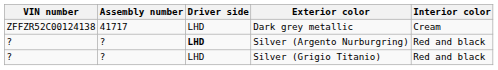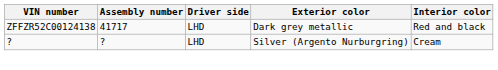 <table class="wikitable">
 <tr>
 <th>VIN number</th>
 <th>Assembly number</th>
 <th>Driver side</th>
 <th>Exterior color</th>
 <th>Interior color</th>
 </tr>
 <tr>
 <td>ZFFZR52C00124138</td>
 <td>41717</td>
 <td>LHD</td>
 <td>Dark grey metallic</td>
-<td>Cream</td>
-</tr>
-<tr>
-<td>?</td>
-<td>?</td>
-<td><strong>LHD</strong></td>
-<td>Silver (Argento Nurburgring)</td>
 <td>Red and black</td>
 </tr>
 <tr>
 <td>?</td>
 <td>?</td>
 <td>LHD</td>
-<td>Silver (Grigio Titanio)</td>
-<td>Red and black</td>
+<td>Silver (Argento Nurburgring)</td>
+<td>Cream</td>
 </tr>
 </table>
